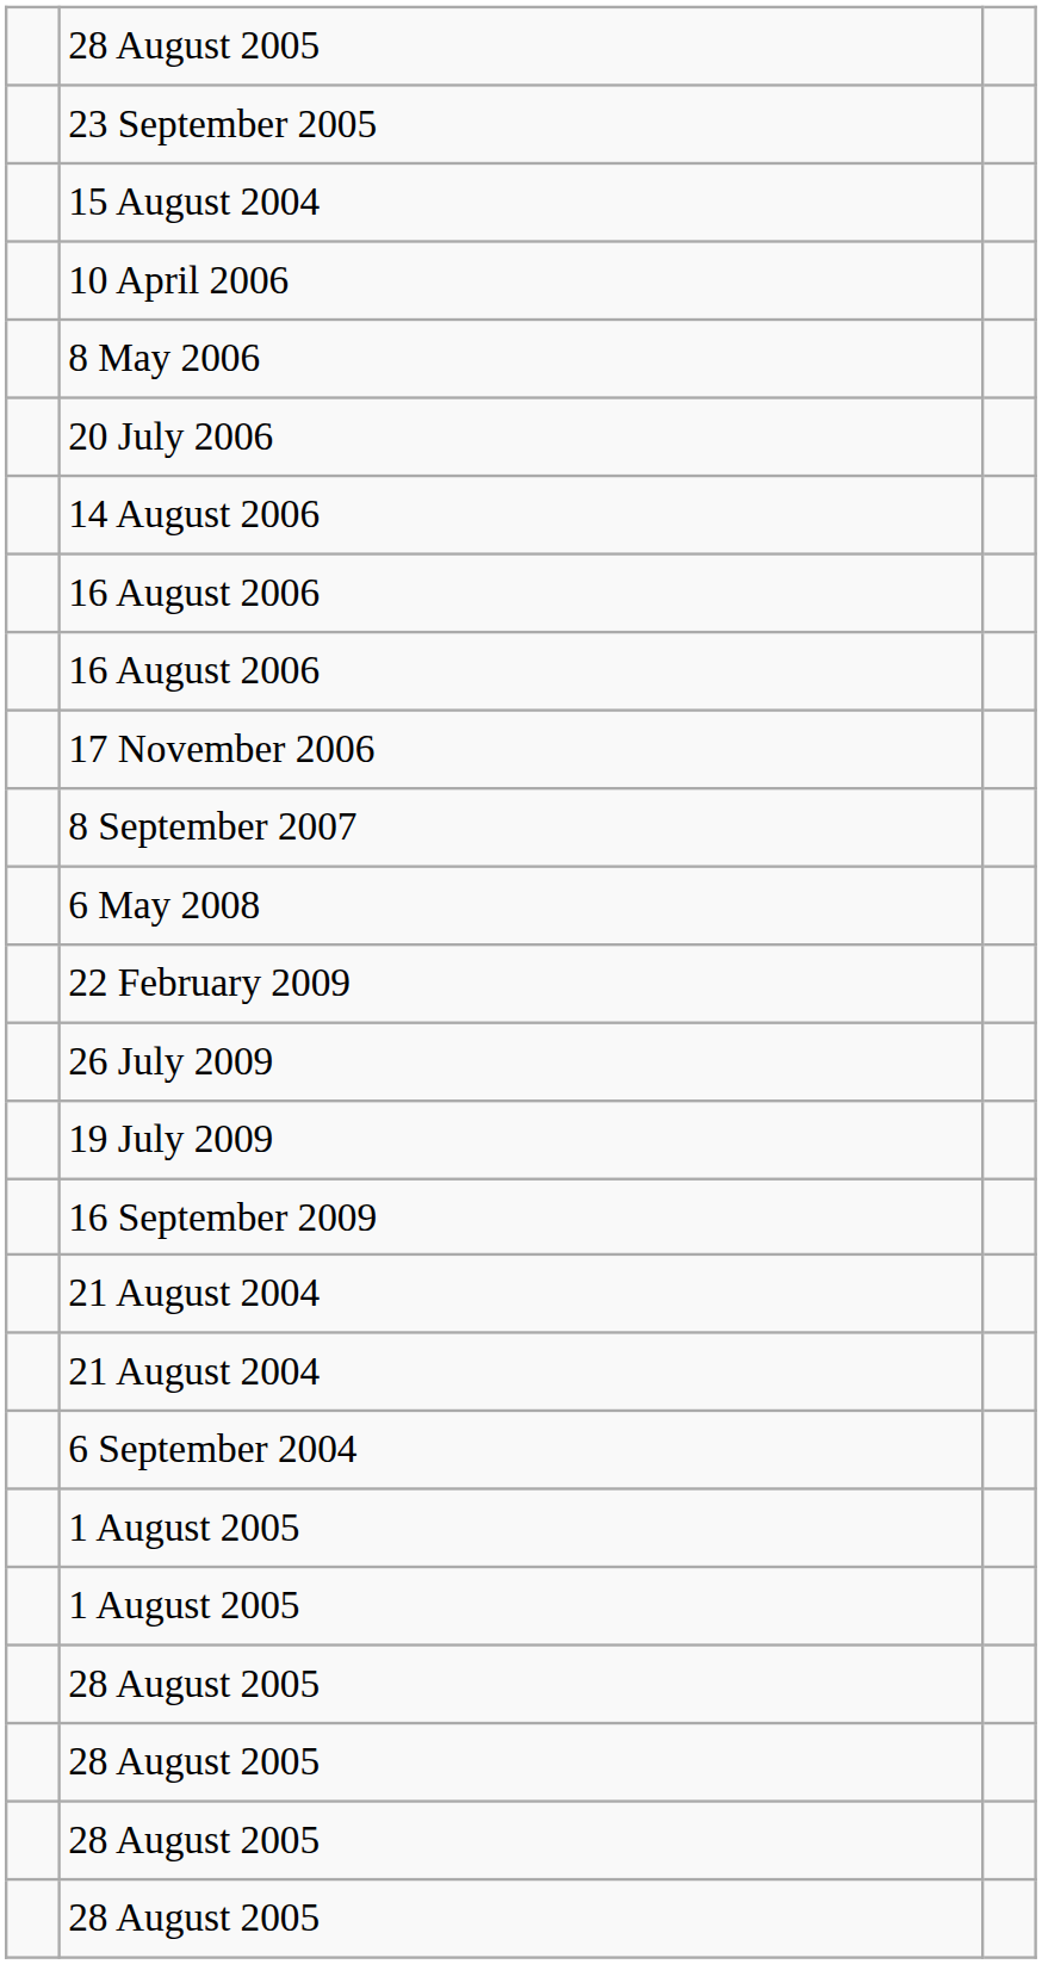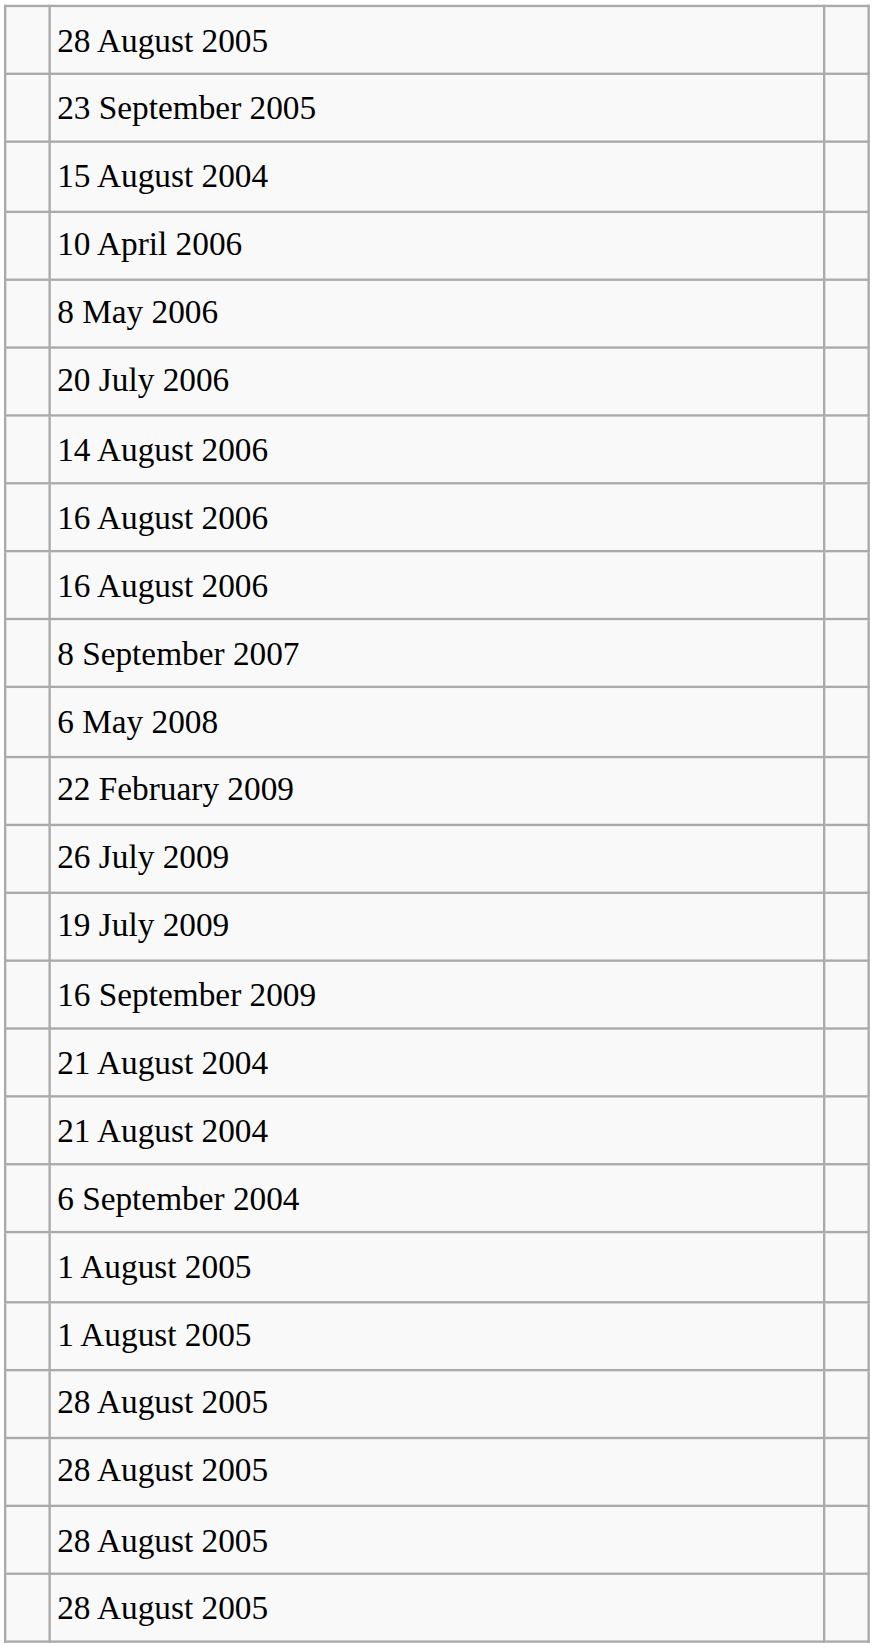 <table class="wikitable" style="font-size: 89%; float: left; width: 26em; margin-right: 1em; height: 700px">
 <tr>
 <td></td>
 <td>28 August 2005</td>
 <td></td>
 </tr>
 <tr>
 <td></td>
 <td>23 September 2005</td>
 <td></td>
 </tr>
 <tr>
 <td></td>
 <td>15 August 2004</td>
 <td></td>
 </tr>
 <tr>
 <td></td>
 <td>10 April 2006</td>
 <td></td>
 </tr>
 <tr>
 <td></td>
 <td>8 May 2006</td>
 <td></td>
 </tr>
 <tr>
 <td></td>
 <td>20 July 2006</td>
 <td></td>
 </tr>
 <tr>
 <td></td>
 <td>14 August 2006</td>
 <td></td>
 </tr>
 <tr>
 <td></td>
 <td>16 August 2006</td>
 <td></td>
 </tr>
 <tr>
 <td></td>
 <td>16 August 2006</td>
-<td></td>
-</tr>
-<tr>
-<td></td>
-<td>17 November 2006</td>
 <td></td>
 </tr>
 <tr>
 <td></td>
 <td>8 September 2007</td>
 <td></td>
 </tr>
 <tr>
 <td></td>
 <td>6 May 2008</td>
 <td></td>
 </tr>
 <tr>
 <td></td>
 <td>22 February 2009</td>
 <td></td>
 </tr>
 <tr>
 <td></td>
 <td>26 July 2009</td>
 <td></td>
 </tr>
 <tr>
 <td></td>
 <td>19 July 2009</td>
 <td></td>
 </tr>
 <tr>
 <td></td>
 <td>16 September 2009</td>
 <td></td>
 </tr>
 <tr>
 <td></td>
 <td>21 August 2004</td>
 <td></td>
 </tr>
 <tr>
 <td></td>
 <td>21 August 2004</td>
 <td></td>
 </tr>
 <tr>
 <td></td>
 <td>6 September 2004</td>
 <td></td>
 </tr>
 <tr>
 <td></td>
 <td>1 August 2005</td>
 <td></td>
 </tr>
 <tr>
 <td></td>
 <td>1 August 2005</td>
 <td></td>
 </tr>
 <tr>
 <td></td>
 <td>28 August 2005</td>
 <td></td>
 </tr>
 <tr>
 <td></td>
 <td>28 August 2005</td>
 <td></td>
 </tr>
 <tr>
 <td></td>
 <td>28 August 2005</td>
 <td></td>
 </tr>
 <tr>
 <td></td>
 <td>28 August 2005</td>
 <td></td>
 </tr>
 </table>
